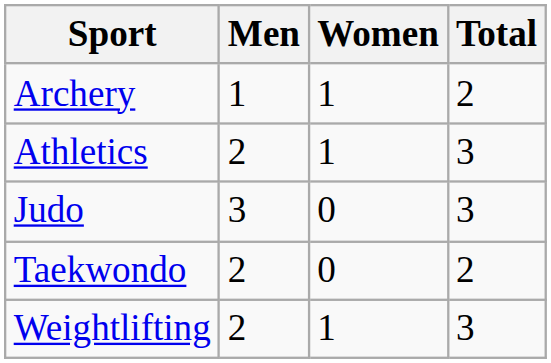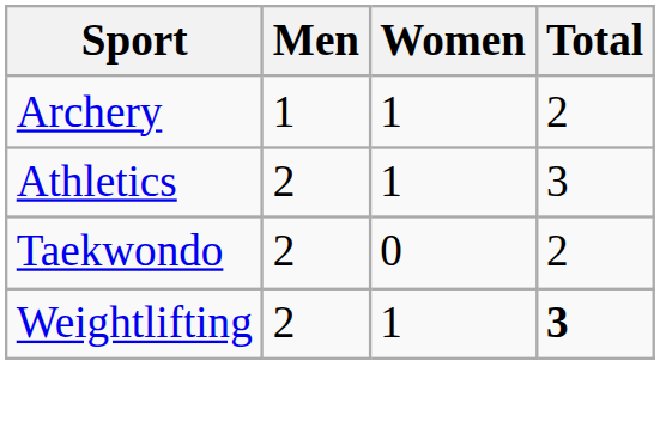 <table class="wikitable sortable">
 <tr>
 <th>Sport</th>
 <th>Men</th>
 <th>Women</th>
 <th>Total</th>
 </tr>
 <tr>
 <td><a href='#'>Archery</a></td>
 <td>1</td>
 <td>1</td>
 <td>2</td>
 </tr>
 <tr>
 <td><a href='#'>Athletics</a></td>
 <td>2</td>
 <td>1</td>
 <td>3</td>
 </tr>
 <tr>
-<td><a href='#'>Judo</a></td>
-<td>3</td>
-<td>0</td>
-<td>3</td>
-</tr>
-<tr>
 <td><a href='#'>Taekwondo</a></td>
 <td>2</td>
 <td>0</td>
 <td>2</td>
 </tr>
 <tr>
 <td><a href='#'>Weightlifting</a></td>
 <td>2</td>
 <td>1</td>
-<td>3</td>
+<td><strong>3</strong></td>
 </tr>
 </table>
